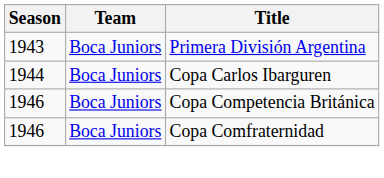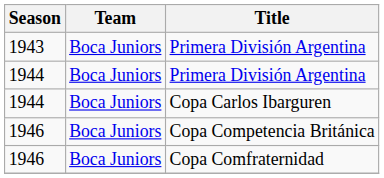 <table class="wikitable">
 <tr>
 <th>Season</th>
 <th>Team</th>
 <th>Title</th>
 </tr>
 <tr>
 <td>1943</td>
+<td><a href='#'>Boca Juniors</a></td>
+<td><a href='#'>Primera División Argentina</a></td>
+</tr>
+<tr>
+<td>1944</td>
 <td><a href='#'>Boca Juniors</a></td>
 <td><a href='#'>Primera División Argentina</a></td>
 </tr>
 <tr>
 <td>1944</td>
 <td><a href='#'>Boca Juniors</a></td>
 <td>Copa Carlos Ibarguren</td>
 </tr>
 <tr>
 <td>1946</td>
 <td><a href='#'>Boca Juniors</a></td>
 <td>Copa Competencia Británica</td>
 </tr>
 <tr>
 <td>1946</td>
 <td><a href='#'>Boca Juniors</a></td>
 <td>Copa Comfraternidad</td>
 </tr>
 <tr>
 </tr>
 </table>
